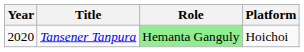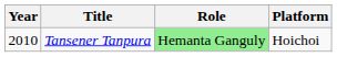 <table class="wikitable sortable">
 <tr>
 <th>Year</th>
 <th>Title</th>
 <th>Role</th>
 <th>Platform</th>
 </tr>
 <tr>
-<td>2020</td>
+<td>2010</td>
 <td><em><a href='#'>Tansener Tanpura</a></em></td>
 <td style="background: lightgreen;">Hemanta Ganguly</td>
 <td>Hoichoi</td>
 </tr>
 </table>
